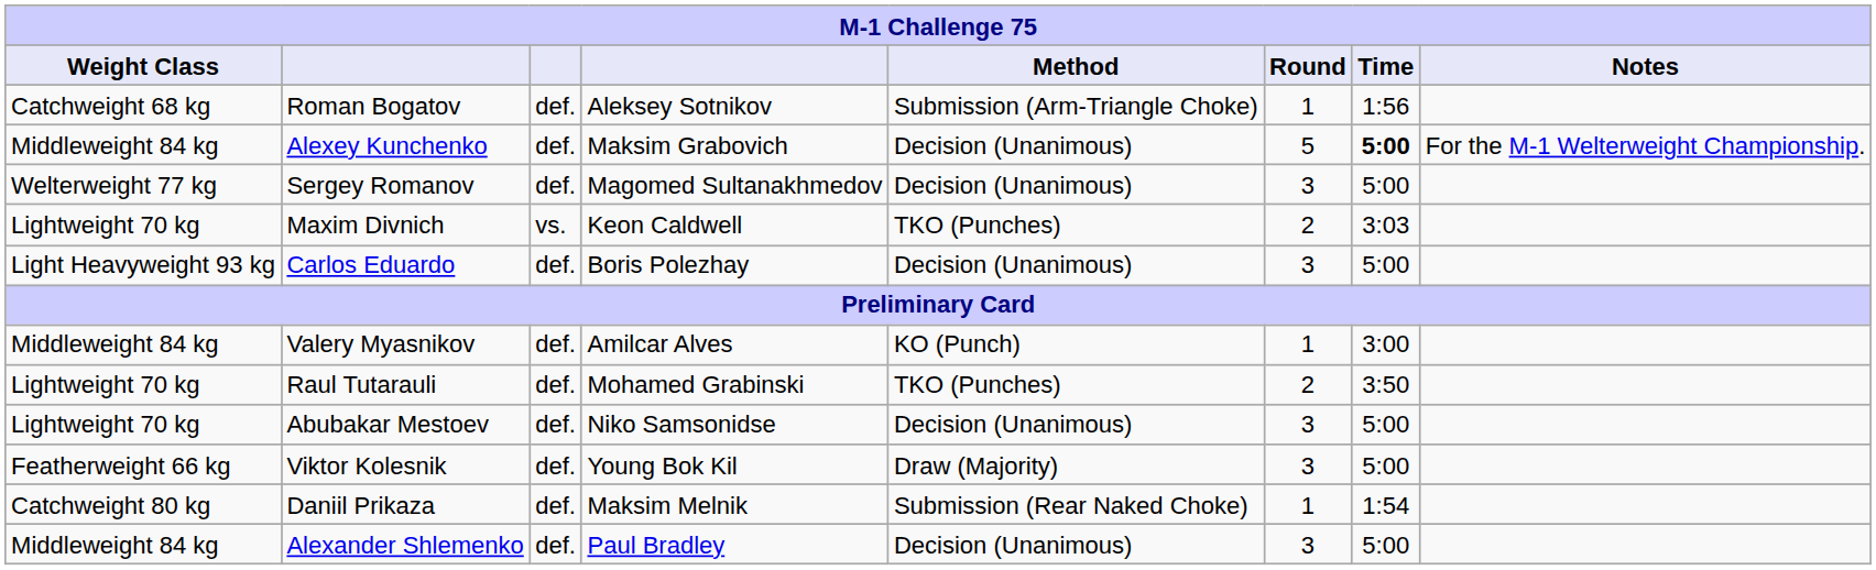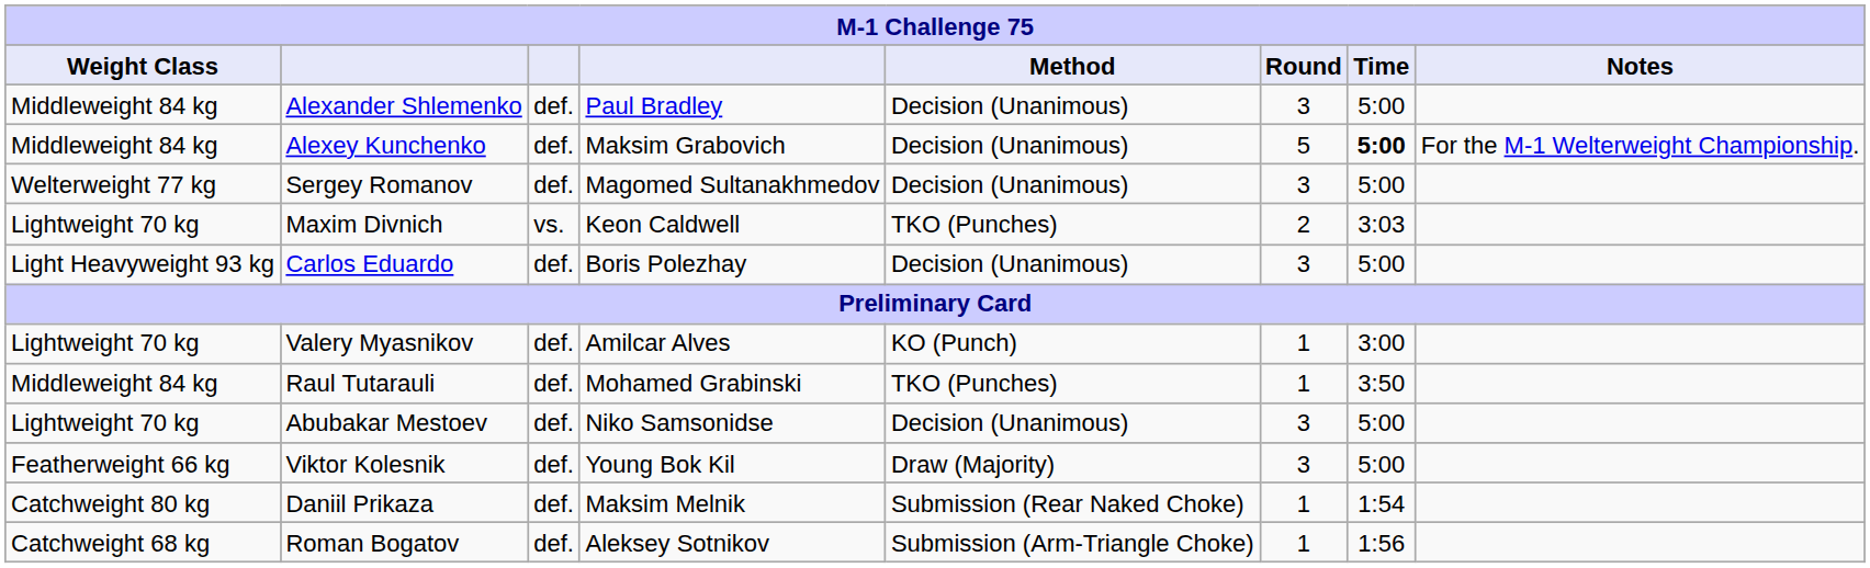 <table class="wikitable" style="font-size: 80%;">
 <tr>
 <th colspan="8" style="background-color: #ccf; color: #000080; text-align: center;"><strong>M-1 Challenge 75</strong></th>
 </tr>
 <tr>
 <th colspan="1" style="background-color: #E6E8FA; color: #000000; text-align: center;">Weight Class</th>
 <th colspan="1" style="background-color: #E6E8FA; color: #000000; text-align: center;"></th>
 <th colspan="1" style="background-color: #E6E8FA; color: #000000; text-align: center;"></th>
 <th colspan="1" style="background-color: #E6E8FA; color: #000000; text-align: center;"></th>
 <th colspan="1" style="background-color: #E6E8FA; color: #000000; text-align: center;">Method</th>
 <th colspan="1" style="background-color: #E6E8FA; color: #000000; text-align: center;">Round</th>
 <th colspan="1" style="background-color: #E6E8FA; color: #000000; text-align: center;">Time</th>
 <th colspan="1" style="background-color: #E6E8FA; color: #000000; text-align: center;">Notes</th>
 </tr>
 <tr>
-<td>Catchweight 68 kg</td>
-<td> Roman Bogatov</td>
+<td>Middleweight 84 kg</td>
+<td> <a href='#'>Alexander Shlemenko</a></td>
 <td>def.</td>
-<td> Aleksey Sotnikov</td>
-<td>Submission (Arm-Triangle Choke)</td>
-<td align=center>1</td>
-<td align=center>1:56</td>
+<td> <a href='#'>Paul Bradley</a></td>
+<td>Decision (Unanimous)</td>
+<td align=center>3</td>
+<td align=center>5:00</td>
 <td></td>
 </tr>
 <tr>
 <td>Middleweight 84 kg</td>
 <td> <a href='#'>Alexey Kunchenko</a></td>
 <td>def.</td>
 <td> Maksim Grabovich</td>
 <td>Decision (Unanimous)</td>
 <td align=center>5</td>
 <td align=center><strong>5:00</strong></td>
 <td>For the <a href='#'>M-1 Welterweight Championship</a>.</td>
 </tr>
 <tr>
 <td>Welterweight 77 kg</td>
 <td> Sergey Romanov</td>
 <td>def.</td>
 <td> Magomed Sultanakhmedov</td>
 <td>Decision (Unanimous)</td>
 <td align=center>3</td>
 <td align=center>5:00</td>
 <td></td>
 </tr>
 <tr>
 <td>Lightweight 70 kg</td>
 <td> Maxim Divnich</td>
 <td>vs.</td>
 <td> Keon Caldwell</td>
 <td>TKO (Punches)</td>
 <td align=center>2</td>
 <td align=center>3:03</td>
 <td></td>
 </tr>
 <tr>
 <td>Light Heavyweight 93 kg</td>
 <td> <a href='#'>Carlos Eduardo</a></td>
 <td>def.</td>
 <td> Boris Polezhay</td>
 <td>Decision (Unanimous)</td>
 <td align=center>3</td>
 <td align=center>5:00</td>
 <td></td>
 </tr>
 <tr>
 <th colspan="8" style="background-color: #ccf; color: #000080; text-align: center;"><strong>Preliminary Card</strong></th>
 </tr>
 <tr>
-<td>Middleweight 84 kg</td>
+<td>Lightweight 70 kg</td>
 <td> Valery Myasnikov</td>
 <td>def.</td>
 <td> Amilcar Alves</td>
 <td>KO (Punch)</td>
 <td align=center>1</td>
 <td align=center>3:00</td>
 <td></td>
 </tr>
 <tr>
-<td>Lightweight 70 kg</td>
+<td>Middleweight 84 kg</td>
 <td> Raul Tutarauli</td>
 <td>def.</td>
 <td> Mohamed Grabinski</td>
 <td>TKO (Punches)</td>
-<td align=center>2</td>
+<td align=center>1</td>
 <td align=center>3:50</td>
 <td></td>
 </tr>
 <tr>
 <td>Lightweight 70 kg</td>
 <td> Abubakar Mestoev</td>
 <td>def.</td>
 <td> Niko Samsonidse</td>
 <td>Decision (Unanimous)</td>
 <td align=center>3</td>
 <td align=center>5:00</td>
 <td></td>
 </tr>
 <tr>
 <td>Featherweight 66 kg</td>
 <td> Viktor Kolesnik</td>
 <td>def.</td>
 <td> Young Bok Kil</td>
 <td>Draw (Majority)</td>
 <td align=center>3</td>
 <td align=center>5:00</td>
 <td></td>
 </tr>
 <tr>
 <td>Catchweight 80 kg</td>
 <td> Daniil Prikaza</td>
 <td>def.</td>
 <td> Maksim Melnik</td>
 <td>Submission (Rear Naked Choke)</td>
 <td align=center>1</td>
 <td align=center>1:54</td>
 <td></td>
 </tr>
 <tr>
-<td>Middleweight 84 kg</td>
-<td> <a href='#'>Alexander Shlemenko</a></td>
+<td>Catchweight 68 kg</td>
+<td> Roman Bogatov</td>
 <td>def.</td>
-<td> <a href='#'>Paul Bradley</a></td>
-<td>Decision (Unanimous)</td>
-<td align=center>3</td>
-<td align=center>5:00</td>
+<td> Aleksey Sotnikov</td>
+<td>Submission (Arm-Triangle Choke)</td>
+<td align=center>1</td>
+<td align=center>1:56</td>
 <td></td>
 </tr>
 </table>
